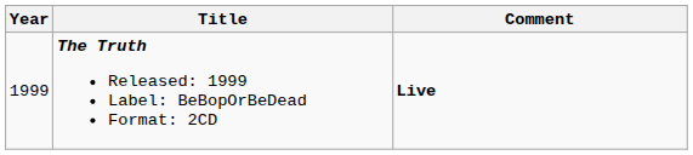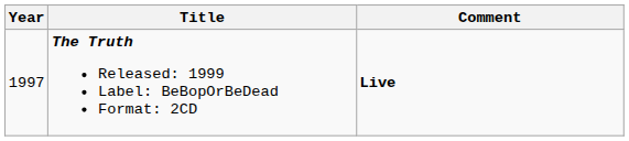 <table class="wikitable">
 <tr>
 <th>Year</th>
 <th style="width:225px;">Title</th>
 <th style="width:225px;">Comment</th>
 </tr>
 <tr>
-<td>1999</td>
+<td>1997</td>
 <td style="width:20em"><strong><em>The Truth</em></strong><br><ul><li>Released: 1999</li><li>Label: BeBopOrBeDead </li><li>Format: 2CD</li></ul></td>
 <td><strong>Live</strong></td>
 </tr>
 </table>
